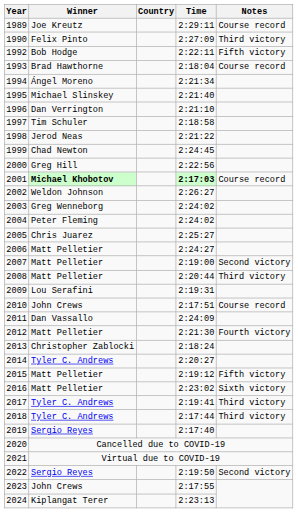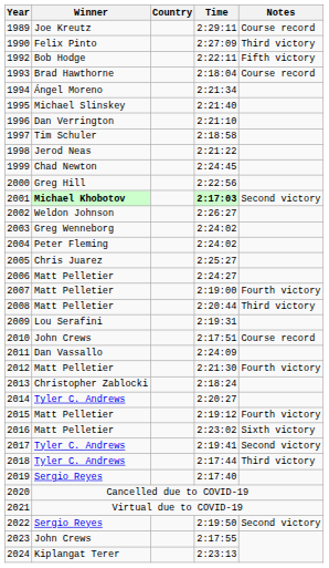 <table class="wikitable sortable">
 <tr>
 <th>Year</th>
 <th>Winner</th>
 <th>Country</th>
 <th>Time</th>
 <th>Notes</th>
 </tr>
 <tr>
 <td>1989</td>
 <td>Joe Kreutz</td>
 <td></td>
 <td>2:29:11</td>
 <td>Course record</td>
 </tr>
 <tr>
 <td>1990</td>
 <td>Felix Pinto</td>
 <td></td>
 <td>2:27:09</td>
 <td>Third victory</td>
 </tr>
 <tr>
 <td>1992</td>
 <td>Bob Hodge</td>
 <td></td>
 <td>2:22:11</td>
 <td>Fifth victory</td>
 </tr>
 <tr>
 <td>1993</td>
 <td>Brad Hawthorne</td>
 <td></td>
 <td>2:18:04</td>
 <td>Course record</td>
 </tr>
 <tr>
 <td>1994</td>
 <td>Ángel Moreno</td>
 <td></td>
 <td>2:21:34</td>
 <td></td>
 </tr>
 <tr>
 <td>1995</td>
 <td>Michael Slinskey</td>
 <td></td>
 <td>2:21:40</td>
 <td></td>
 </tr>
 <tr>
 <td>1996</td>
 <td>Dan Verrington</td>
 <td></td>
 <td>2:21:10</td>
 <td></td>
 </tr>
 <tr>
 <td>1997</td>
 <td>Tim Schuler</td>
 <td></td>
 <td>2:18:58</td>
 <td></td>
 </tr>
 <tr>
 <td>1998</td>
 <td>Jerod Neas</td>
 <td></td>
 <td>2:21:22</td>
 <td></td>
 </tr>
 <tr>
 <td>1999</td>
 <td>Chad Newton</td>
 <td></td>
 <td>2:24:45</td>
 <td></td>
 </tr>
 <tr>
 <td>2000</td>
 <td>Greg Hill</td>
 <td></td>
 <td>2:22:56</td>
 <td></td>
 </tr>
 <tr>
 <td>2001</td>
 <td style="background:#CCFFCC"><strong>Michael Khobotov</strong></td>
 <td></td>
 <td style="background:#CCFFCC"><strong>2:17:03</strong></td>
-<td>Course record</td>
+<td>Second victory</td>
 </tr>
 <tr>
 <td>2002</td>
 <td>Weldon Johnson</td>
 <td></td>
 <td>2:26:27</td>
 <td></td>
 </tr>
 <tr>
 <td>2003</td>
 <td>Greg Wenneborg</td>
 <td></td>
 <td>2:24:02</td>
 <td></td>
 </tr>
 <tr>
 <td>2004</td>
 <td>Peter Fleming</td>
 <td></td>
 <td>2:24:02</td>
 <td></td>
 </tr>
 <tr>
 <td>2005</td>
 <td>Chris Juarez</td>
 <td></td>
 <td>2:25:27</td>
 <td></td>
 </tr>
 <tr>
 <td>2006</td>
 <td>Matt Pelletier</td>
 <td></td>
 <td>2:24:27</td>
 <td></td>
 </tr>
 <tr>
 <td>2007</td>
 <td>Matt Pelletier</td>
 <td></td>
 <td>2:19:00</td>
-<td>Second victory</td>
+<td>Fourth victory</td>
 </tr>
 <tr>
 <td>2008</td>
 <td>Matt Pelletier</td>
 <td></td>
 <td>2:20:44</td>
 <td>Third victory</td>
 </tr>
 <tr>
 <td>2009</td>
 <td>Lou Serafini</td>
 <td></td>
 <td>2:19:31</td>
 <td></td>
 </tr>
 <tr>
 <td>2010</td>
 <td>John Crews</td>
 <td></td>
 <td>2:17:51</td>
 <td>Course record</td>
 </tr>
 <tr>
 <td>2011</td>
 <td>Dan Vassallo</td>
 <td></td>
 <td>2:24:09</td>
 <td></td>
 </tr>
 <tr>
 <td>2012</td>
 <td>Matt Pelletier</td>
 <td></td>
 <td>2:21:30</td>
 <td>Fourth victory</td>
 </tr>
 <tr>
 <td>2013</td>
 <td>Christopher Zablocki</td>
 <td></td>
 <td>2:18:24</td>
 <td></td>
 </tr>
 <tr>
 <td>2014</td>
 <td><a href='#'>Tyler C. Andrews</a></td>
 <td></td>
 <td>2:20:27</td>
 <td></td>
 </tr>
 <tr>
 <td>2015</td>
 <td>Matt Pelletier</td>
 <td></td>
 <td>2:19:12</td>
-<td>Fifth victory</td>
+<td>Fourth victory</td>
 </tr>
 <tr>
 <td>2016</td>
 <td>Matt Pelletier</td>
 <td></td>
 <td>2:23:02</td>
 <td>Sixth victory</td>
 </tr>
 <tr>
 <td>2017</td>
 <td><a href='#'>Tyler C. Andrews</a></td>
 <td></td>
 <td>2:19:41</td>
-<td>Third victory</td>
+<td>Second victory</td>
 </tr>
 <tr>
 <td>2018</td>
 <td><a href='#'>Tyler C. Andrews</a></td>
 <td></td>
 <td>2:17:44</td>
 <td>Third victory</td>
 </tr>
 <tr>
 <td>2019</td>
 <td><a href='#'>Sergio Reyes</a></td>
 <td></td>
 <td>2:17:40</td>
 <td></td>
 </tr>
 <tr>
 <td>2020</td>
 <td colspan="4" style="text-align:center">Cancelled due to COVID-19</td>
 </tr>
 <tr>
 <td>2021</td>
 <td colspan="4" style="text-align:center">Virtual due to COVID-19</td>
 </tr>
 <tr>
 <td>2022</td>
 <td><a href='#'>Sergio Reyes</a></td>
 <td></td>
 <td>2:19:50</td>
 <td>Second victory</td>
 </tr>
 <tr>
 <td>2023</td>
 <td>John Crews</td>
 <td></td>
 <td>2:17:55</td>
 </tr>
 <tr>
 <td>2024</td>
 <td>Kiplangat Terer</td>
 <td></td>
 <td>2:23:13</td>
 </tr>
 </table>
